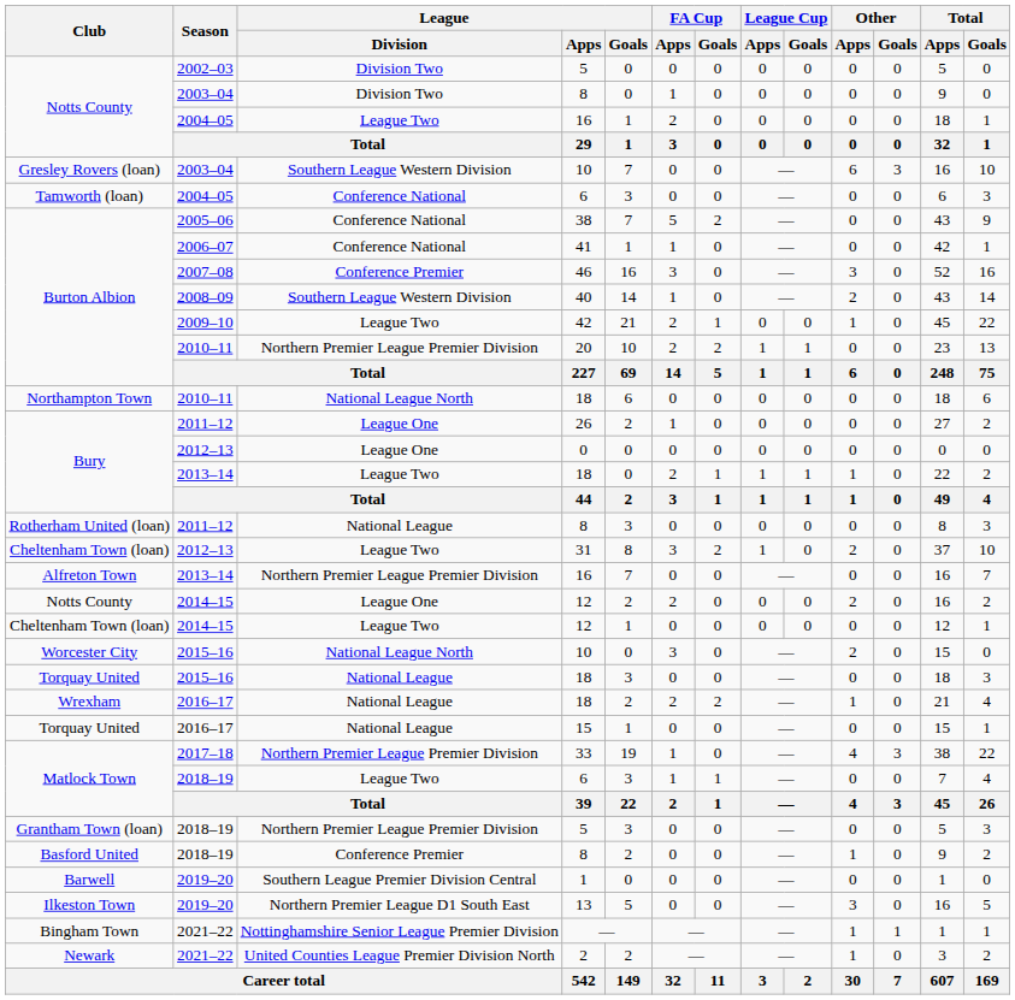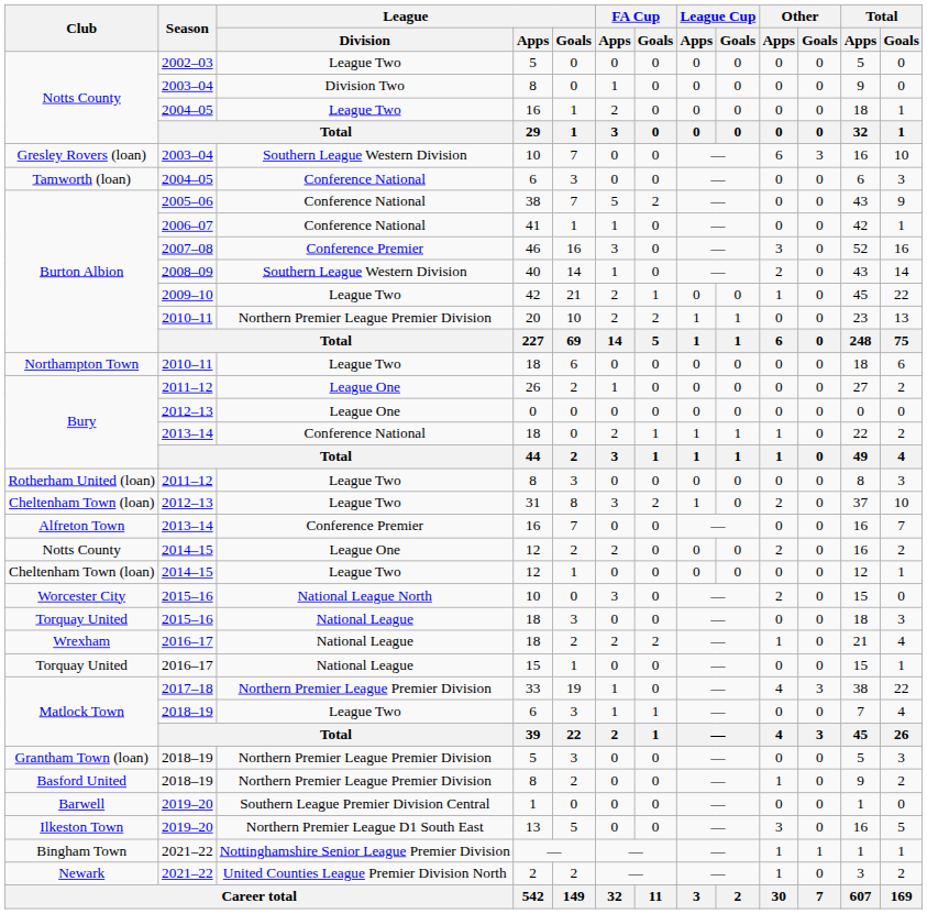 <table class="wikitable" style="text-align: center;">
 <tr>
 <th rowspan="2">Club</th>
 <th rowspan="2">Season</th>
 <th colspan="3">League</th>
 <th colspan="2"><a href='#'>FA Cup</a></th>
 <th colspan="2"><a href='#'>League Cup</a></th>
 <th colspan="2">Other</th>
 <th colspan="2">Total</th>
 </tr>
 <tr>
 <th>Division</th>
 <th>Apps</th>
 <th>Goals</th>
 <th>Apps</th>
 <th>Goals</th>
 <th>Apps</th>
 <th>Goals</th>
 <th>Apps</th>
 <th>Goals</th>
 <th>Apps</th>
 <th>Goals</th>
 </tr>
 <tr>
 <td rowspan="4"><a href='#'>Notts County</a></td>
 <td><a href='#'>2002–03</a></td>
-<td><a href='#'>Division Two</a></td>
+<td>League Two</td>
 <td>5</td>
 <td>0</td>
 <td>0</td>
 <td>0</td>
 <td>0</td>
 <td>0</td>
 <td>0</td>
 <td>0</td>
 <td>5</td>
 <td>0</td>
 </tr>
 <tr>
 <td><a href='#'>2003–04</a></td>
 <td>Division Two</td>
 <td>8</td>
 <td>0</td>
 <td>1</td>
 <td>0</td>
 <td>0</td>
 <td>0</td>
 <td>0</td>
 <td>0</td>
 <td>9</td>
 <td>0</td>
 </tr>
 <tr>
 <td><a href='#'>2004–05</a></td>
 <td><a href='#'>League Two</a></td>
 <td>16</td>
 <td>1</td>
 <td>2</td>
 <td>0</td>
 <td>0</td>
 <td>0</td>
 <td>0</td>
 <td>0</td>
 <td>18</td>
 <td>1</td>
 </tr>
 <tr>
 <th colspan="2">Total</th>
 <th>29</th>
 <th>1</th>
 <th>3</th>
 <th>0</th>
 <th>0</th>
 <th>0</th>
 <th>0</th>
 <th>0</th>
 <th>32</th>
 <th>1</th>
 </tr>
 <tr>
 <td><a href='#'>Gresley Rovers</a> (loan)</td>
 <td><a href='#'>2003–04</a></td>
 <td><a href='#'>Southern League</a> Western Division</td>
 <td>10</td>
 <td>7</td>
 <td>0</td>
 <td>0</td>
 <td colspan="2">—</td>
 <td>6</td>
 <td>3</td>
 <td>16</td>
 <td>10</td>
 </tr>
 <tr>
 <td><a href='#'>Tamworth</a> (loan)</td>
 <td><a href='#'>2004–05</a></td>
 <td><a href='#'>Conference National</a></td>
 <td>6</td>
 <td>3</td>
 <td>0</td>
 <td>0</td>
 <td colspan="2">—</td>
 <td>0</td>
 <td>0</td>
 <td>6</td>
 <td>3</td>
 </tr>
 <tr>
 <td rowspan="7"><a href='#'>Burton Albion</a></td>
 <td><a href='#'>2005–06</a></td>
 <td>Conference National</td>
 <td>38</td>
 <td>7</td>
 <td>5</td>
 <td>2</td>
 <td colspan="2">—</td>
 <td>0</td>
 <td>0</td>
 <td>43</td>
 <td>9</td>
 </tr>
 <tr>
 <td><a href='#'>2006–07</a></td>
 <td>Conference National</td>
 <td>41</td>
 <td>1</td>
 <td>1</td>
 <td>0</td>
 <td colspan="2">—</td>
 <td>0</td>
 <td>0</td>
 <td>42</td>
 <td>1</td>
 </tr>
 <tr>
 <td><a href='#'>2007–08</a></td>
 <td><a href='#'>Conference Premier</a></td>
 <td>46</td>
 <td>16</td>
 <td>3</td>
 <td>0</td>
 <td colspan="2">—</td>
 <td>3</td>
 <td>0</td>
 <td>52</td>
 <td>16</td>
 </tr>
 <tr>
 <td><a href='#'>2008–09</a></td>
 <td><a href='#'>Southern League</a> Western Division</td>
 <td>40</td>
 <td>14</td>
 <td>1</td>
 <td>0</td>
 <td colspan="2">—</td>
 <td>2</td>
 <td>0</td>
 <td>43</td>
 <td>14</td>
 </tr>
 <tr>
 <td><a href='#'>2009–10</a></td>
 <td>League Two</td>
 <td>42</td>
 <td>21</td>
 <td>2</td>
 <td>1</td>
 <td>0</td>
 <td>0</td>
 <td>1</td>
 <td>0</td>
 <td>45</td>
 <td>22</td>
 </tr>
 <tr>
 <td><a href='#'>2010–11</a></td>
 <td>Northern Premier League Premier Division</td>
 <td>20</td>
 <td>10</td>
 <td>2</td>
 <td>2</td>
 <td>1</td>
 <td>1</td>
 <td>0</td>
 <td>0</td>
 <td>23</td>
 <td>13</td>
 </tr>
 <tr>
 <th colspan="2">Total</th>
 <th>227</th>
 <th>69</th>
 <th>14</th>
 <th>5</th>
 <th>1</th>
 <th>1</th>
 <th>6</th>
 <th>0</th>
 <th>248</th>
 <th>75</th>
 </tr>
 <tr>
 <td><a href='#'>Northampton Town</a></td>
 <td><a href='#'>2010–11</a></td>
-<td><a href='#'>National League North</a></td>
+<td>League Two</td>
 <td>18</td>
 <td>6</td>
 <td>0</td>
 <td>0</td>
 <td>0</td>
 <td>0</td>
 <td>0</td>
 <td>0</td>
 <td>18</td>
 <td>6</td>
 </tr>
 <tr>
 <td rowspan="4"><a href='#'>Bury</a></td>
 <td><a href='#'>2011–12</a></td>
 <td><a href='#'>League One</a></td>
 <td>26</td>
 <td>2</td>
 <td>1</td>
 <td>0</td>
 <td>0</td>
 <td>0</td>
 <td>0</td>
 <td>0</td>
 <td>27</td>
 <td>2</td>
 </tr>
 <tr>
 <td><a href='#'>2012–13</a></td>
 <td>League One</td>
 <td>0</td>
 <td>0</td>
 <td>0</td>
 <td>0</td>
 <td>0</td>
 <td>0</td>
 <td>0</td>
 <td>0</td>
 <td>0</td>
 <td>0</td>
 </tr>
 <tr>
 <td><a href='#'>2013–14</a></td>
-<td>League Two</td>
+<td>Conference National</td>
 <td>18</td>
 <td>0</td>
 <td>2</td>
 <td>1</td>
 <td>1</td>
 <td>1</td>
 <td>1</td>
 <td>0</td>
 <td>22</td>
 <td>2</td>
 </tr>
 <tr>
 <th colspan="2">Total</th>
 <th>44</th>
 <th>2</th>
 <th>3</th>
 <th>1</th>
 <th>1</th>
 <th>1</th>
 <th>1</th>
 <th>0</th>
 <th>49</th>
 <th>4</th>
 </tr>
 <tr>
 <td><a href='#'>Rotherham United</a> (loan)</td>
 <td><a href='#'>2011–12</a></td>
-<td>National League</td>
+<td>League Two</td>
 <td>8</td>
 <td>3</td>
 <td>0</td>
 <td>0</td>
 <td>0</td>
 <td>0</td>
 <td>0</td>
 <td>0</td>
 <td>8</td>
 <td>3</td>
 </tr>
 <tr>
 <td><a href='#'>Cheltenham Town</a> (loan)</td>
 <td><a href='#'>2012–13</a></td>
 <td>League Two</td>
 <td>31</td>
 <td>8</td>
 <td>3</td>
 <td>2</td>
 <td>1</td>
 <td>0</td>
 <td>2</td>
 <td>0</td>
 <td>37</td>
 <td>10</td>
 </tr>
 <tr>
 <td><a href='#'>Alfreton Town</a></td>
 <td><a href='#'>2013–14</a></td>
-<td>Northern Premier League Premier Division</td>
+<td>Conference Premier</td>
 <td>16</td>
 <td>7</td>
 <td>0</td>
 <td>0</td>
 <td colspan="2">—</td>
 <td>0</td>
 <td>0</td>
 <td>16</td>
 <td>7</td>
 </tr>
 <tr>
 <td>Notts County</td>
 <td><a href='#'>2014–15</a></td>
 <td>League One</td>
 <td>12</td>
 <td>2</td>
 <td>2</td>
 <td>0</td>
 <td>0</td>
 <td>0</td>
 <td>2</td>
 <td>0</td>
 <td>16</td>
 <td>2</td>
 </tr>
 <tr>
 <td>Cheltenham Town (loan)</td>
 <td><a href='#'>2014–15</a></td>
 <td>League Two</td>
 <td>12</td>
 <td>1</td>
 <td>0</td>
 <td>0</td>
 <td>0</td>
 <td>0</td>
 <td>0</td>
 <td>0</td>
 <td>12</td>
 <td>1</td>
 </tr>
 <tr>
 <td><a href='#'>Worcester City</a></td>
 <td><a href='#'>2015–16</a></td>
 <td><a href='#'>National League North</a></td>
 <td>10</td>
 <td>0</td>
 <td>3</td>
 <td>0</td>
 <td colspan="2">—</td>
 <td>2</td>
 <td>0</td>
 <td>15</td>
 <td>0</td>
 </tr>
 <tr>
 <td><a href='#'>Torquay United</a></td>
 <td><a href='#'>2015–16</a></td>
 <td><a href='#'>National League</a></td>
 <td>18</td>
 <td>3</td>
 <td>0</td>
 <td>0</td>
 <td colspan="2">—</td>
 <td>0</td>
 <td>0</td>
 <td>18</td>
 <td>3</td>
 </tr>
 <tr>
 <td><a href='#'>Wrexham</a></td>
 <td><a href='#'>2016–17</a></td>
 <td>National League</td>
 <td>18</td>
 <td>2</td>
 <td>2</td>
 <td>2</td>
 <td colspan="2">—</td>
 <td>1</td>
 <td>0</td>
 <td>21</td>
 <td>4</td>
 </tr>
 <tr>
 <td>Torquay United</td>
 <td>2016–17</td>
 <td>National League</td>
 <td>15</td>
 <td>1</td>
 <td>0</td>
 <td>0</td>
 <td colspan="2">—</td>
 <td>0</td>
 <td>0</td>
 <td>15</td>
 <td>1</td>
 </tr>
 <tr>
 <td rowspan="3"><a href='#'>Matlock Town</a></td>
 <td><a href='#'>2017–18</a></td>
 <td><a href='#'>Northern Premier League</a> Premier Division</td>
 <td>33</td>
 <td>19</td>
 <td>1</td>
 <td>0</td>
 <td colspan="2">—</td>
 <td>4</td>
 <td>3</td>
 <td>38</td>
 <td>22</td>
 </tr>
 <tr>
 <td><a href='#'>2018–19</a></td>
 <td>League Two</td>
 <td>6</td>
 <td>3</td>
 <td>1</td>
 <td>1</td>
 <td colspan="2">—</td>
 <td>0</td>
 <td>0</td>
 <td>7</td>
 <td>4</td>
 </tr>
 <tr>
 <th colspan="2">Total</th>
 <th>39</th>
 <th>22</th>
 <th>2</th>
 <th>1</th>
 <th colspan="2">—</th>
 <th>4</th>
 <th>3</th>
 <th>45</th>
 <th>26</th>
 </tr>
 <tr>
 <td><a href='#'>Grantham Town</a> (loan)</td>
 <td>2018–19</td>
 <td>Northern Premier League Premier Division</td>
 <td>5</td>
 <td>3</td>
 <td>0</td>
 <td>0</td>
 <td colspan="2">—</td>
 <td>0</td>
 <td>0</td>
 <td>5</td>
 <td>3</td>
 </tr>
 <tr>
 <td><a href='#'>Basford United</a></td>
 <td>2018–19</td>
-<td>Conference Premier</td>
+<td>Northern Premier League Premier Division</td>
 <td>8</td>
 <td>2</td>
 <td>0</td>
 <td>0</td>
 <td colspan="2">—</td>
 <td>1</td>
 <td>0</td>
 <td>9</td>
 <td>2</td>
 </tr>
 <tr>
 <td><a href='#'>Barwell</a></td>
 <td><a href='#'>2019–20</a></td>
 <td>Southern League Premier Division Central</td>
 <td>1</td>
 <td>0</td>
 <td>0</td>
 <td>0</td>
 <td colspan="2">—</td>
 <td>0</td>
 <td>0</td>
 <td>1</td>
 <td>0</td>
 </tr>
 <tr>
 <td><a href='#'>Ilkeston Town</a></td>
 <td><a href='#'>2019–20</a></td>
 <td>Northern Premier League D1 South East</td>
 <td>13</td>
 <td>5</td>
 <td>0</td>
 <td>0</td>
 <td colspan="2">—</td>
 <td>3</td>
 <td>0</td>
 <td>16</td>
 <td>5</td>
 </tr>
 <tr>
 <td>Bingham Town</td>
 <td>2021–22</td>
 <td><a href='#'>Nottinghamshire Senior League</a> Premier Division</td>
 <td colspan="2">—</td>
 <td colspan="2">—</td>
 <td colspan="2">—</td>
 <td>1</td>
 <td>1</td>
 <td>1</td>
 <td>1</td>
 </tr>
 <tr>
 <td><a href='#'>Newark</a></td>
 <td><a href='#'>2021–22</a></td>
 <td><a href='#'>United Counties League</a> Premier Division North</td>
 <td>2</td>
 <td>2</td>
 <td colspan="2">—</td>
 <td colspan="2">—</td>
 <td>1</td>
 <td>0</td>
 <td>3</td>
 <td>2</td>
 </tr>
 <tr>
 <th colspan="3">Career total</th>
 <th>542</th>
 <th>149</th>
 <th>32</th>
 <th>11</th>
 <th>3</th>
 <th>2</th>
 <th>30</th>
 <th>7</th>
 <th>607</th>
 <th>169</th>
 </tr>
 </table>
